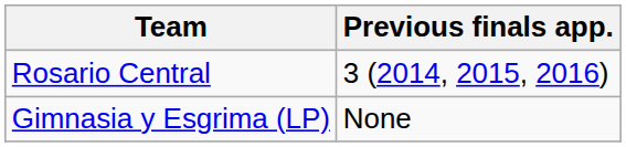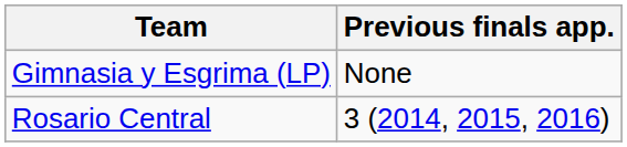 <table class="wikitable">
 <tr>
 <th>Team</th>
 <th>Previous finals app.</th>
 </tr>
 <tr>
+<td><a href='#'>Gimnasia y Esgrima (LP)</a></td>
+<td>None</td>
+</tr>
+<tr>
 <td><a href='#'>Rosario Central</a></td>
 <td>3 (<a href='#'>2014</a>, <a href='#'>2015</a>, <a href='#'>2016</a>)</td>
 </tr>
-<tr>
-<td><a href='#'>Gimnasia y Esgrima (LP)</a></td>
-<td>None</td>
-</tr>
 </table>
